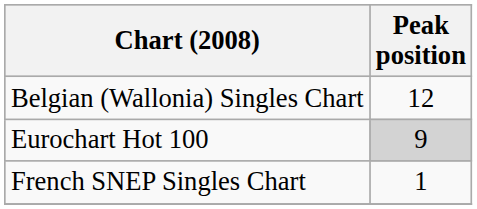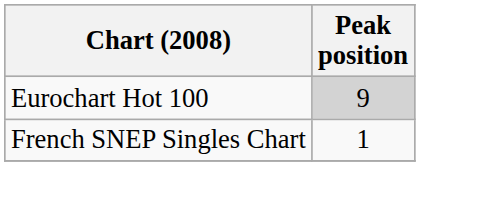 <table class="wikitable sortable">
 <tr>
 <th>Chart (2008)</th>
 <th>Peak<br>position</th>
-</tr>
-<tr>
-<td>Belgian (Wallonia) Singles Chart</td>
-<td align="center">12</td>
 </tr>
 <tr>
 <td>Eurochart Hot 100</td>
 <td align="center" style="background: lightgrey;">9</td>
 </tr>
 <tr>
 <td>French SNEP Singles Chart</td>
 <td align="center">1</td>
 </tr>
 <tr>
 </tr>
 </table>
